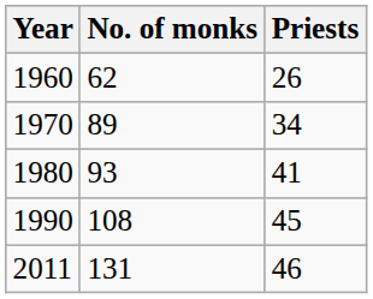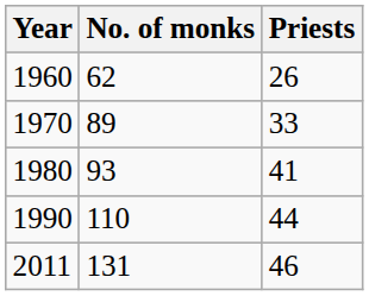 <table class="wikitable">
 <tr>
 <th>Year</th>
 <th>No. of monks</th>
 <th>Priests</th>
 </tr>
 <tr>
 <td>1960</td>
 <td>62</td>
 <td>26</td>
 </tr>
 <tr>
 <td>1970</td>
 <td>89</td>
-<td>34</td>
+<td>33</td>
 </tr>
 <tr>
 <td>1980</td>
 <td>93</td>
 <td>41</td>
 </tr>
 <tr>
 <td>1990</td>
-<td>108</td>
-<td>45</td>
+<td>110</td>
+<td>44</td>
 </tr>
 <tr>
 <td>2011</td>
 <td>131</td>
 <td>46</td>
 </tr>
 </table>
